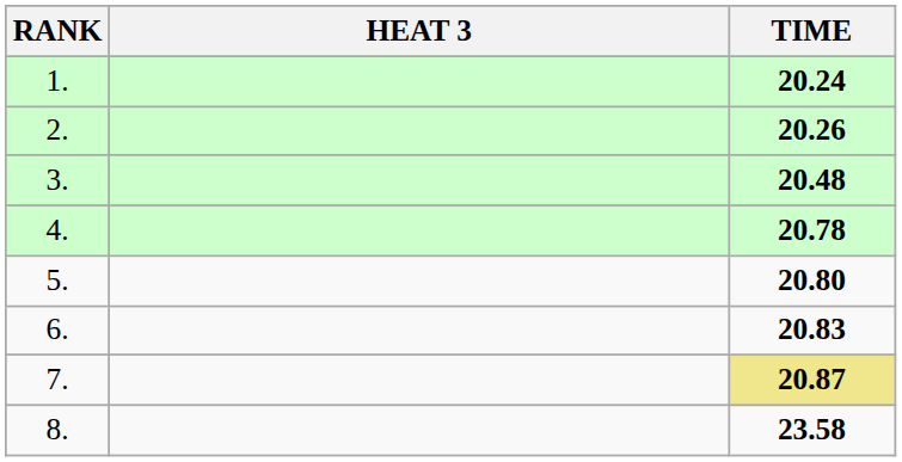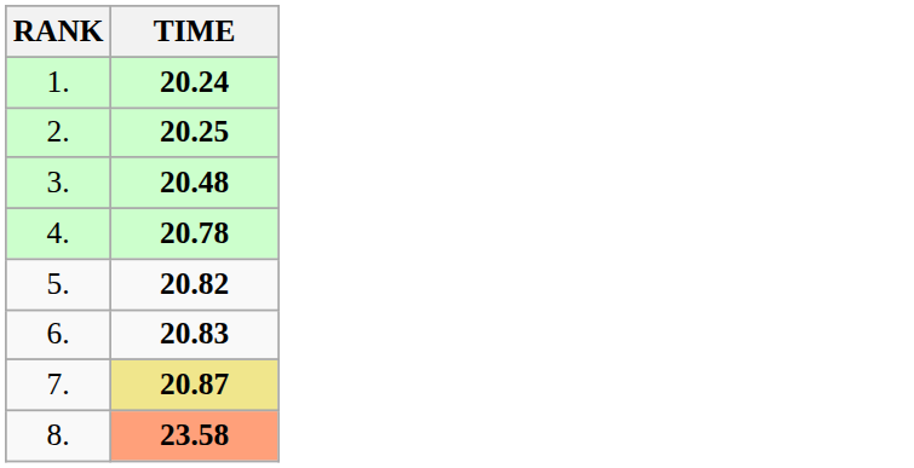 <table class="wikitable" style="border-collapse: collapse; font-size: 90%;">
 <tr>
 <th>RANK</th>
-<th style="width: 20em">HEAT 3</th>
 <th style="width: 5em">TIME</th>
 </tr>
 <tr style="background:#ccffcc;">
 <td align="center">1.</td>
-<td></td>
 <td align="center"><strong>20.24</strong></td>
 </tr>
 <tr style="background:#ccffcc;">
 <td align="center">2.</td>
-<td></td>
-<td align="center"><strong>20.26</strong></td>
+<td align="center"><strong>20.25</strong></td>
 </tr>
 <tr style="background:#ccffcc;">
 <td align="center">3.</td>
-<td></td>
 <td align="center"><strong>20.48</strong></td>
 </tr>
 <tr style="background:#ccffcc;">
 <td align="center">4.</td>
-<td></td>
 <td align="center"><strong>20.78</strong></td>
 </tr>
 <tr>
 <td align="center">5.</td>
-<td></td>
-<td align="center"><strong>20.80</strong></td>
+<td align="center"><strong>20.82</strong></td>
 </tr>
 <tr>
 <td align="center">6.</td>
-<td></td>
 <td align="center"><strong>20.83</strong></td>
 </tr>
 <tr>
 <td align="center">7.</td>
-<td></td>
 <td align="center" style="background: khaki;"><strong>20.87</strong></td>
 </tr>
 <tr>
 <td align="center">8.</td>
-<td></td>
-<td align="center"><strong>23.58</strong></td>
+<td align="center" style="background: lightsalmon;"><strong>23.58</strong></td>
 </tr>
 </table>
